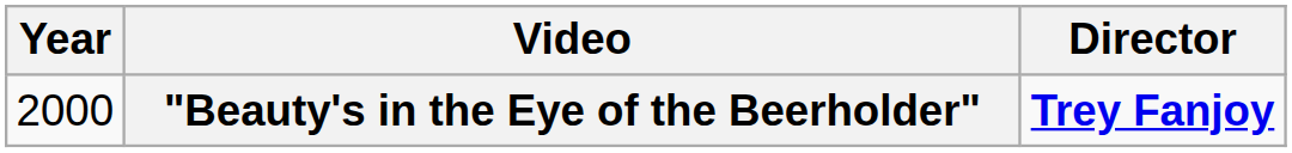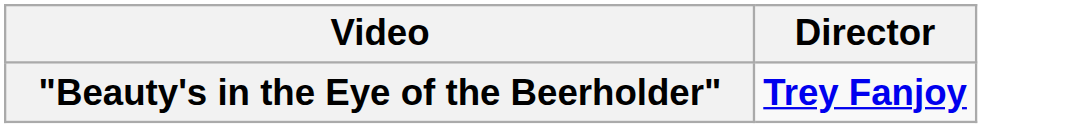 <table class="wikitable plainrowheaders">
 <tr>
-<th>Year</th>
 <th style="width:20em;">Video</th>
 <th>Director</th>
 </tr>
 <tr>
-<td>2000</td>
 <th scope="row">"Beauty's in the Eye of the Beerholder"</th>
 <td><strong><a href='#'>Trey Fanjoy</a></strong></td>
 </tr>
 </table>
